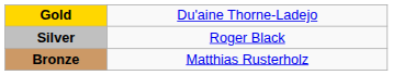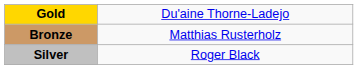 <table class="wikitable" style="text-align:center; " width="35%">
 <tr>
 <td bgcolor="gold"><strong>Gold</strong></td>
 <td><a href='#'>Du'aine Thorne-Ladejo</a><br>  <small><em></em></small></td>
 </tr>
 <tr>
+<td bgcolor="CC9966"><strong>Bronze</strong></td>
+<td><a href='#'>Matthias Rusterholz</a><br>  <small><em></em></small></td>
+</tr>
+<tr>
 <td bgcolor="silver"><strong>Silver</strong></td>
 <td><a href='#'>Roger Black</a><br>  <small><em></em></small></td>
 </tr>
-<tr>
-<td bgcolor="CC9966"><strong>Bronze</strong></td>
-<td><a href='#'>Matthias Rusterholz</a><br>  <small><em></em></small></td>
-</tr>
 </table>
